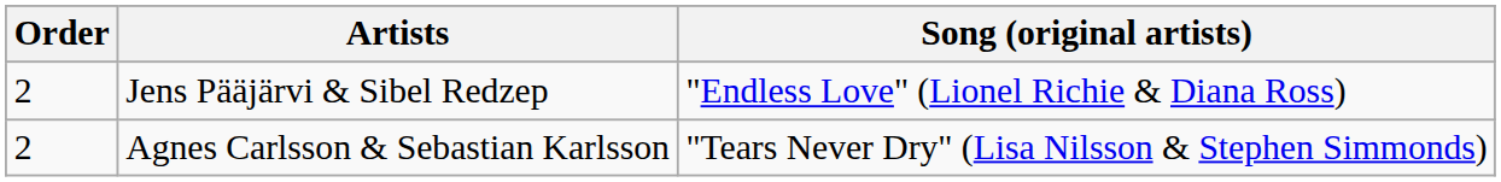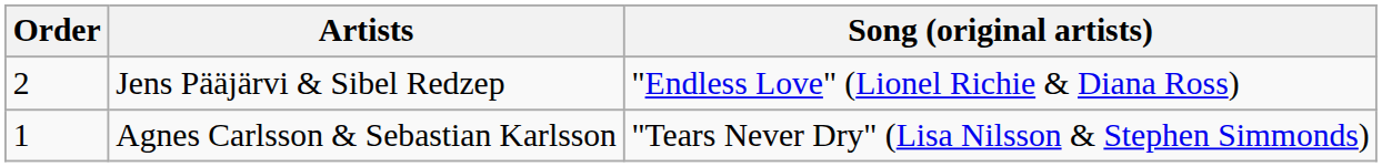 <table class=wikitable>
 <tr>
 <th>Order</th>
 <th>Artists</th>
 <th>Song (original artists)</th>
 </tr>
 <tr>
 <td>2</td>
 <td>Jens Pääjärvi & Sibel Redzep</td>
 <td>"<a href='#'>Endless Love</a>" (<a href='#'>Lionel Richie</a> & <a href='#'>Diana Ross</a>)</td>
 </tr>
 <tr>
-<td>2</td>
+<td>1</td>
 <td>Agnes Carlsson & Sebastian Karlsson</td>
 <td>"Tears Never Dry" (<a href='#'>Lisa Nilsson</a> & <a href='#'>Stephen Simmonds</a>)</td>
 </tr>
 </table>
